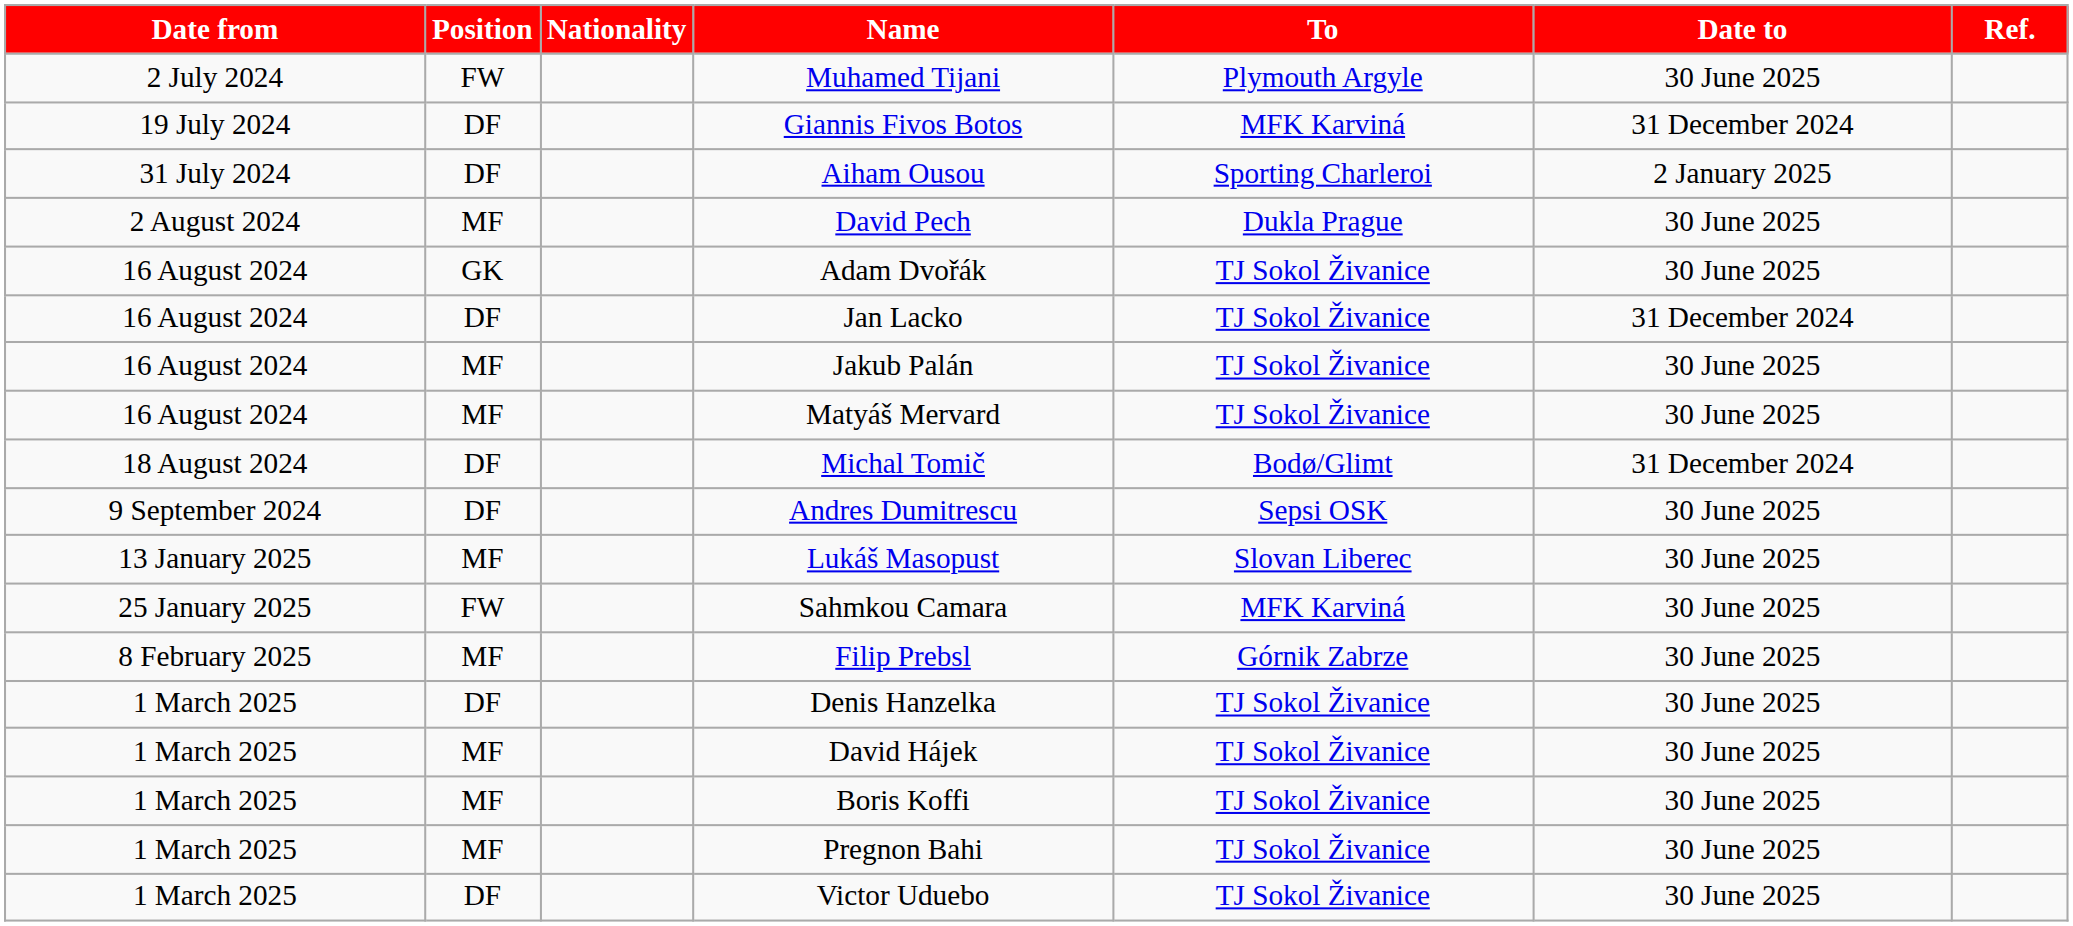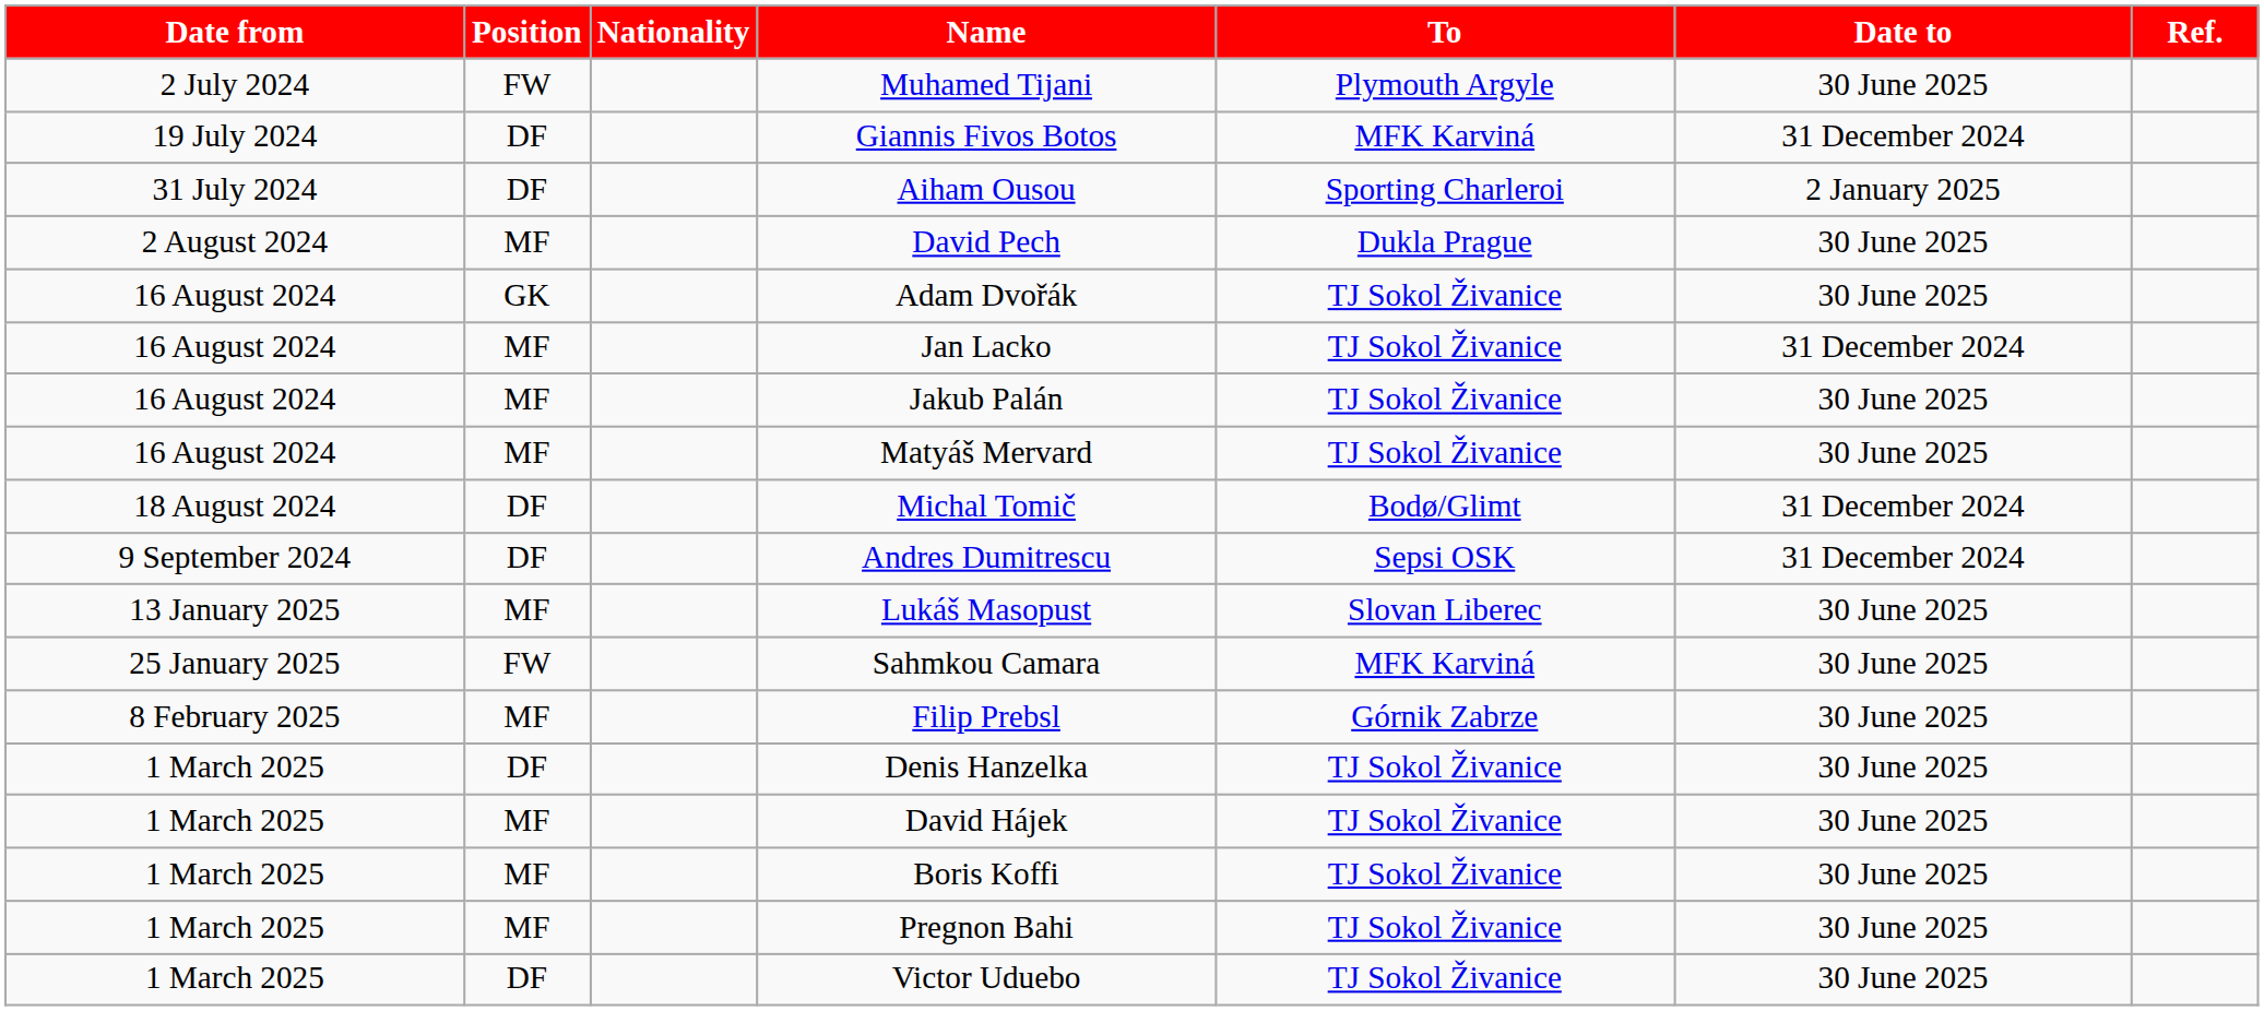 <table class="wikitable" style="text-align:center; font-size:90%; ">
 <tr>
 <th style="background:#ff0000; color:white; width:200px;">Date from</th>
 <th style="background:#ff0000; color:white; width:50px;">Position</th>
 <th style="background:#ff0000; color:white; width:50px;">Nationality</th>
 <th style="background:#ff0000; color:white; width:200px;">Name</th>
 <th style="background:#ff0000; color:white; width:200px;">To</th>
 <th style="background:#ff0000; color:white; width:200px;">Date to</th>
 <th style="background:#ff0000; color:white; width:50px;">Ref.</th>
 </tr>
 <tr>
 <td>2 July 2024</td>
 <td>FW</td>
 <td></td>
 <td><a href='#'>Muhamed Tijani</a></td>
 <td><a href='#'>Plymouth Argyle</a></td>
 <td>30 June 2025</td>
 <td></td>
 </tr>
 <tr>
 <td>19 July 2024</td>
 <td>DF</td>
 <td></td>
 <td><a href='#'>Giannis Fivos Botos</a></td>
 <td><a href='#'>MFK Karviná</a></td>
 <td>31 December 2024</td>
 <td></td>
 </tr>
 <tr>
 <td>31 July 2024</td>
 <td>DF</td>
 <td></td>
 <td><a href='#'>Aiham Ousou</a></td>
 <td><a href='#'>Sporting Charleroi</a></td>
 <td>2 January 2025</td>
 <td></td>
 </tr>
 <tr>
 <td>2 August 2024</td>
 <td>MF</td>
 <td></td>
 <td><a href='#'>David Pech</a></td>
 <td><a href='#'>Dukla Prague</a></td>
 <td>30 June 2025</td>
 <td></td>
 </tr>
 <tr>
 <td>16 August 2024</td>
 <td>GK</td>
 <td></td>
 <td>Adam Dvořák</td>
 <td><a href='#'>TJ Sokol Živanice</a></td>
 <td>30 June 2025</td>
 <td></td>
 </tr>
 <tr>
 <td>16 August 2024</td>
-<td>DF</td>
+<td>MF</td>
 <td></td>
 <td>Jan Lacko</td>
 <td><a href='#'>TJ Sokol Živanice</a></td>
 <td>31 December 2024</td>
 <td></td>
 </tr>
 <tr>
 <td>16 August 2024</td>
 <td>MF</td>
 <td></td>
 <td>Jakub Palán</td>
 <td><a href='#'>TJ Sokol Živanice</a></td>
 <td>30 June 2025</td>
 <td></td>
 </tr>
 <tr>
 <td>16 August 2024</td>
 <td>MF</td>
 <td></td>
 <td>Matyáš Mervard</td>
 <td><a href='#'>TJ Sokol Živanice</a></td>
 <td>30 June 2025</td>
 <td></td>
 </tr>
 <tr>
 <td>18 August 2024</td>
 <td>DF</td>
 <td></td>
 <td><a href='#'>Michal Tomič</a></td>
 <td><a href='#'>Bodø/Glimt</a></td>
 <td>31 December 2024</td>
 <td></td>
 </tr>
 <tr>
 <td>9 September 2024</td>
 <td>DF</td>
 <td></td>
 <td><a href='#'>Andres Dumitrescu</a></td>
 <td><a href='#'>Sepsi OSK</a></td>
-<td>30 June 2025</td>
+<td>31 December 2024</td>
 <td></td>
 </tr>
 <tr>
 <td>13 January 2025</td>
 <td>MF</td>
 <td></td>
 <td><a href='#'>Lukáš Masopust</a></td>
 <td><a href='#'>Slovan Liberec</a></td>
 <td>30 June 2025</td>
 <td></td>
 </tr>
 <tr>
 <td>25 January 2025</td>
 <td>FW</td>
 <td></td>
 <td>Sahmkou Camara</td>
 <td><a href='#'>MFK Karviná</a></td>
 <td>30 June 2025</td>
 <td></td>
 </tr>
 <tr>
 <td>8 February 2025</td>
 <td>MF</td>
 <td></td>
 <td><a href='#'>Filip Prebsl</a></td>
 <td><a href='#'>Górnik Zabrze</a></td>
 <td>30 June 2025</td>
 <td></td>
 </tr>
 <tr>
 <td>1 March 2025</td>
 <td>DF</td>
 <td></td>
 <td>Denis Hanzelka</td>
 <td><a href='#'>TJ Sokol Živanice</a></td>
 <td>30 June 2025</td>
 <td></td>
 </tr>
 <tr>
 <td>1 March 2025</td>
 <td>MF</td>
 <td></td>
 <td>David Hájek</td>
 <td><a href='#'>TJ Sokol Živanice</a></td>
 <td>30 June 2025</td>
 <td></td>
 </tr>
 <tr>
 <td>1 March 2025</td>
 <td>MF</td>
 <td></td>
 <td>Boris Koffi</td>
 <td><a href='#'>TJ Sokol Živanice</a></td>
 <td>30 June 2025</td>
 <td></td>
 </tr>
 <tr>
 <td>1 March 2025</td>
 <td>MF</td>
 <td></td>
 <td>Pregnon Bahi</td>
 <td><a href='#'>TJ Sokol Živanice</a></td>
 <td>30 June 2025</td>
 <td></td>
 </tr>
 <tr>
 <td>1 March 2025</td>
 <td>DF</td>
 <td></td>
 <td>Victor Uduebo</td>
 <td><a href='#'>TJ Sokol Živanice</a></td>
 <td>30 June 2025</td>
 <td></td>
 </tr>
 </table>
